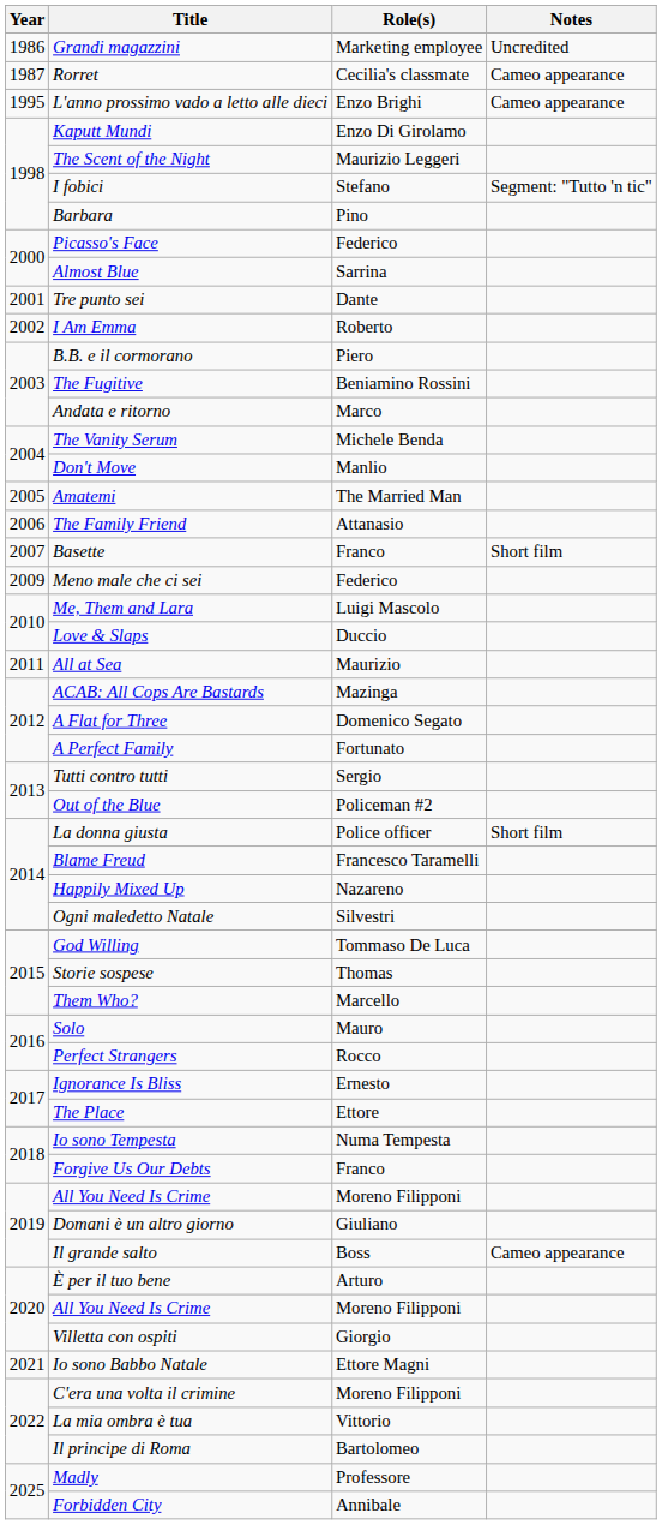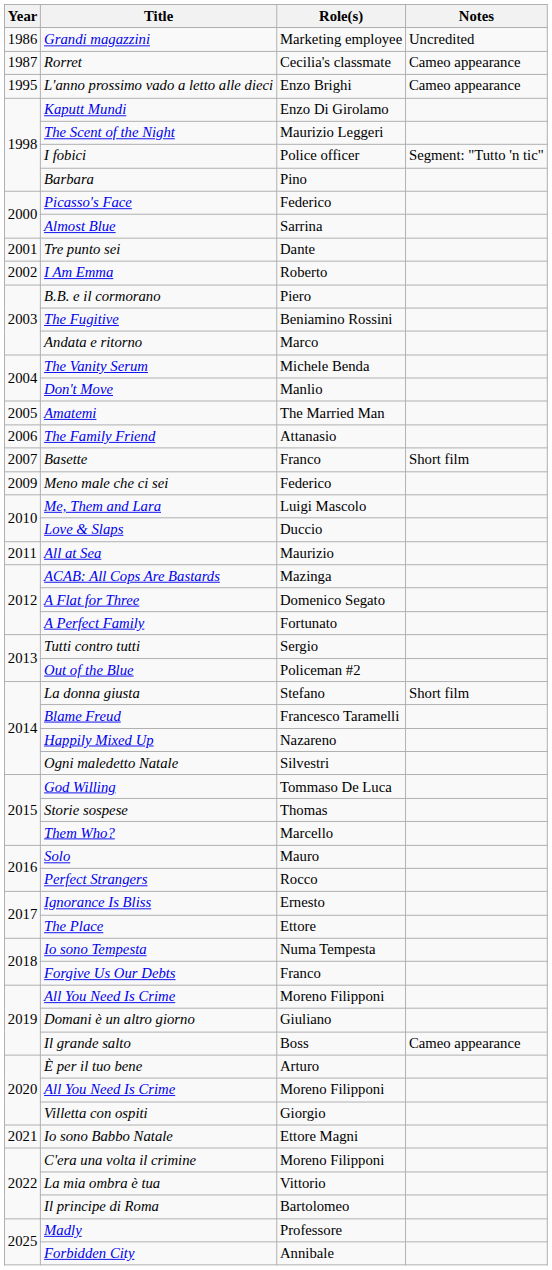 <table class="wikitable plainrowheaders sortable">
 <tr>
 <th scope="col">Year</th>
 <th scope="col">Title</th>
 <th scope="col">Role(s)</th>
 <th scope="col" class="unsortable">Notes</th>
 </tr>
 <tr>
 <td>1986</td>
 <td><em><a href='#'>Grandi magazzini</a></em></td>
 <td>Marketing employee</td>
 <td>Uncredited</td>
 </tr>
 <tr>
 <td>1987</td>
 <td><em>Rorret</em></td>
 <td>Cecilia's classmate</td>
 <td>Cameo appearance</td>
 </tr>
 <tr>
 <td>1995</td>
 <td><em>L'anno prossimo vado a letto alle dieci</em></td>
 <td>Enzo Brighi</td>
 <td>Cameo appearance</td>
 </tr>
 <tr>
 <td rowspan="4">1998</td>
 <td><em><a href='#'>Kaputt Mundi</a></em></td>
 <td>Enzo Di Girolamo</td>
 <td></td>
 </tr>
 <tr>
 <td><em><a href='#'>The Scent of the Night</a></em></td>
 <td>Maurizio Leggeri</td>
 <td></td>
 </tr>
 <tr>
 <td><em>I fobici</em></td>
-<td>Stefano</td>
+<td>Police officer</td>
 <td>Segment: "Tutto 'n tic"</td>
 </tr>
 <tr>
 <td><em>Barbara</em></td>
 <td>Pino</td>
 <td></td>
 </tr>
 <tr>
 <td rowspan="2">2000</td>
 <td><em><a href='#'>Picasso's Face</a></em></td>
 <td>Federico</td>
 <td></td>
 </tr>
 <tr>
 <td><em><a href='#'>Almost Blue</a></em></td>
 <td>Sarrina</td>
 <td></td>
 </tr>
 <tr>
 <td>2001</td>
 <td><em>Tre punto sei</em></td>
 <td>Dante</td>
 <td></td>
 </tr>
 <tr>
 <td>2002</td>
 <td><em><a href='#'>I Am Emma</a></em></td>
 <td>Roberto</td>
 <td></td>
 </tr>
 <tr>
 <td rowspan="3">2003</td>
 <td><em>B.B. e il cormorano</em></td>
 <td>Piero</td>
 <td></td>
 </tr>
 <tr>
 <td><em><a href='#'>The Fugitive</a></em></td>
 <td>Beniamino Rossini</td>
 <td></td>
 </tr>
 <tr>
 <td><em>Andata e ritorno</em></td>
 <td>Marco</td>
 <td></td>
 </tr>
 <tr>
 <td rowspan="2">2004</td>
 <td><em><a href='#'>The Vanity Serum</a></em></td>
 <td>Michele Benda</td>
 <td></td>
 </tr>
 <tr>
 <td><em><a href='#'>Don't Move</a></em></td>
 <td>Manlio</td>
 <td></td>
 </tr>
 <tr>
 <td>2005</td>
 <td><em><a href='#'>Amatemi</a></em></td>
 <td>The Married Man</td>
 <td></td>
 </tr>
 <tr>
 <td>2006</td>
 <td><em><a href='#'>The Family Friend</a></em></td>
 <td>Attanasio</td>
 <td></td>
 </tr>
 <tr>
 <td>2007</td>
 <td><em>Basette</em></td>
 <td>Franco</td>
 <td>Short film</td>
 </tr>
 <tr>
 <td>2009</td>
 <td><em>Meno male che ci sei</em></td>
 <td>Federico</td>
 <td></td>
 </tr>
 <tr>
 <td rowspan="2">2010</td>
 <td><em><a href='#'>Me, Them and Lara</a></em></td>
 <td>Luigi Mascolo</td>
 <td></td>
 </tr>
 <tr>
 <td><em><a href='#'>Love & Slaps</a></em></td>
 <td>Duccio</td>
 <td></td>
 </tr>
 <tr>
 <td>2011</td>
 <td><em><a href='#'>All at Sea</a></em></td>
 <td>Maurizio</td>
 <td></td>
 </tr>
 <tr>
 <td rowspan="3">2012</td>
 <td><em><a href='#'>ACAB: All Cops Are Bastards</a></em></td>
 <td>Mazinga</td>
 <td></td>
 </tr>
 <tr>
 <td><em><a href='#'>A Flat for Three</a></em></td>
 <td>Domenico Segato</td>
 <td></td>
 </tr>
 <tr>
 <td><em><a href='#'>A Perfect Family</a></em></td>
 <td>Fortunato</td>
 <td></td>
 </tr>
 <tr>
 <td rowspan="2">2013</td>
 <td><em>Tutti contro tutti</em></td>
 <td>Sergio</td>
 <td></td>
 </tr>
 <tr>
 <td><em><a href='#'>Out of the Blue</a></em></td>
 <td>Policeman #2</td>
 <td></td>
 </tr>
 <tr>
 <td rowspan="4">2014</td>
 <td><em>La donna giusta</em></td>
-<td>Police officer</td>
+<td>Stefano</td>
 <td>Short film</td>
 </tr>
 <tr>
 <td><em><a href='#'>Blame Freud</a></em></td>
 <td>Francesco Taramelli</td>
 <td></td>
 </tr>
 <tr>
 <td><em><a href='#'>Happily Mixed Up</a></em></td>
 <td>Nazareno</td>
 <td></td>
 </tr>
 <tr>
 <td><em>Ogni maledetto Natale</em></td>
 <td> Silvestri</td>
 <td></td>
 </tr>
 <tr>
 <td rowspan="3">2015</td>
 <td><em><a href='#'>God Willing</a></em></td>
 <td>Tommaso De Luca</td>
 <td></td>
 </tr>
 <tr>
 <td><em>Storie sospese</em></td>
 <td>Thomas</td>
 <td></td>
 </tr>
 <tr>
 <td><em><a href='#'>Them Who?</a></em></td>
 <td>Marcello</td>
 <td></td>
 </tr>
 <tr>
 <td rowspan="2">2016</td>
 <td><em><a href='#'>Solo</a></em></td>
 <td>Mauro</td>
 <td></td>
 </tr>
 <tr>
 <td><em><a href='#'>Perfect Strangers</a></em></td>
 <td>Rocco</td>
 <td></td>
 </tr>
 <tr>
 <td rowspan="2">2017</td>
 <td><em><a href='#'>Ignorance Is Bliss</a></em></td>
 <td>Ernesto</td>
 <td></td>
 </tr>
 <tr>
 <td><em><a href='#'>The Place</a></em></td>
 <td>Ettore</td>
 <td></td>
 </tr>
 <tr>
 <td rowspan="2">2018</td>
 <td><em><a href='#'>Io sono Tempesta</a></em></td>
 <td>Numa Tempesta</td>
 <td></td>
 </tr>
 <tr>
 <td><em><a href='#'>Forgive Us Our Debts</a></em></td>
 <td>Franco</td>
 <td></td>
 </tr>
 <tr>
 <td rowspan="3">2019</td>
 <td><em><a href='#'>All You Need Is Crime</a></em></td>
 <td>Moreno Filipponi</td>
 <td></td>
 </tr>
 <tr>
 <td><em>Domani è un altro giorno</em></td>
 <td>Giuliano</td>
 <td></td>
 </tr>
 <tr>
 <td><em>Il grande salto</em></td>
 <td>Boss</td>
 <td>Cameo appearance</td>
 </tr>
 <tr>
 <td rowspan="3">2020</td>
 <td><em>È per il tuo bene</em></td>
 <td>Arturo</td>
 <td></td>
 </tr>
 <tr>
 <td><em><a href='#'>All You Need Is Crime</a></em></td>
 <td>Moreno Filipponi</td>
 <td></td>
 </tr>
 <tr>
 <td><em>Villetta con ospiti</em></td>
 <td>Giorgio</td>
 <td></td>
 </tr>
 <tr>
 <td>2021</td>
 <td><em>Io sono Babbo Natale</em></td>
 <td>Ettore Magni</td>
 <td></td>
 </tr>
 <tr>
 <td rowspan="3">2022</td>
 <td><em>C'era una volta il crimine</em></td>
 <td>Moreno Filipponi</td>
 <td></td>
 </tr>
 <tr>
 <td><em>La mia ombra è tua</em></td>
 <td>Vittorio</td>
 <td></td>
 </tr>
 <tr>
 <td><em>Il principe di Roma</em></td>
 <td>Bartolomeo</td>
 <td></td>
 </tr>
 <tr>
 <td rowspan="2">2025</td>
 <td><em><a href='#'>Madly</a></em></td>
 <td>Professore</td>
 <td></td>
 </tr>
 <tr>
 <td><em><a href='#'>Forbidden City</a></em></td>
 <td>Annibale</td>
 <td></td>
 </tr>
 </table>
